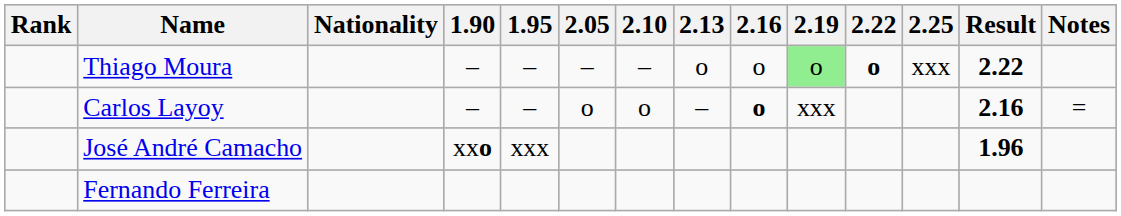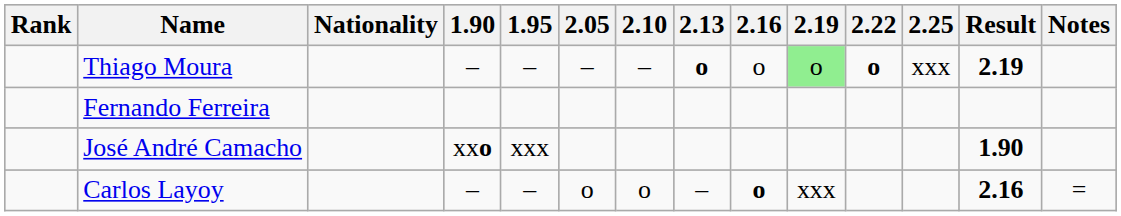 <table class="wikitable sortable" style="text-align:center">
 <tr>
 <th>Rank</th>
 <th>Name</th>
 <th>Nationality</th>
 <th>1.90</th>
 <th>1.95</th>
 <th>2.05</th>
 <th>2.10</th>
 <th>2.13</th>
 <th>2.16</th>
 <th>2.19</th>
 <th>2.22</th>
 <th>2.25</th>
 <th>Result</th>
 <th>Notes</th>
 </tr>
 <tr>
 <td></td>
 <td align=left><a href='#'>Thiago Moura</a></td>
 <td align=left></td>
 <td>–</td>
 <td>–</td>
 <td>–</td>
 <td>–</td>
-<td>o</td>
+<td><strong>o</strong></td>
 <td>o</td>
 <td style="background: lightgreen;">o</td>
 <td><strong>o</strong></td>
 <td>xxx</td>
-<td><strong>2.22</strong></td>
+<td><strong>2.19</strong></td>
+<td></td>
+</tr>
+<tr>
+<td></td>
+<td align=left><a href='#'>Fernando Ferreira</a></td>
+<td align=left></td>
+<td></td>
+<td></td>
+<td></td>
+<td></td>
+<td></td>
+<td></td>
+<td></td>
+<td></td>
+<td></td>
+<td><strong></strong></td>
+<td></td>
+</tr>
+<tr>
+<td></td>
+<td align=left><a href='#'>José André Camacho</a></td>
+<td align=left></td>
+<td>xx<strong>o</strong></td>
+<td>xxx</td>
+<td></td>
+<td></td>
+<td></td>
+<td></td>
+<td></td>
+<td></td>
+<td></td>
+<td><strong>1.90</strong></td>
 <td></td>
 </tr>
 <tr>
 <td></td>
 <td align=left><a href='#'>Carlos Layoy</a></td>
 <td align=left></td>
 <td>–</td>
 <td>–</td>
 <td>o</td>
 <td>o</td>
 <td>–</td>
 <td><strong>o</strong></td>
 <td>xxx</td>
 <td></td>
 <td></td>
 <td><strong>2.16</strong></td>
 <td>=</td>
 </tr>
-<tr>
-<td></td>
-<td align=left><a href='#'>José André Camacho</a></td>
-<td align=left></td>
-<td>xx<strong>o</strong></td>
-<td>xxx</td>
-<td></td>
-<td></td>
-<td></td>
-<td></td>
-<td></td>
-<td></td>
-<td></td>
-<td><strong>1.96</strong></td>
-<td></td>
-</tr>
-<tr>
-<td></td>
-<td align=left><a href='#'>Fernando Ferreira</a></td>
-<td align=left></td>
-<td></td>
-<td></td>
-<td></td>
-<td></td>
-<td></td>
-<td></td>
-<td></td>
-<td></td>
-<td></td>
-<td><strong></strong></td>
-<td></td>
-</tr>
 </table>
